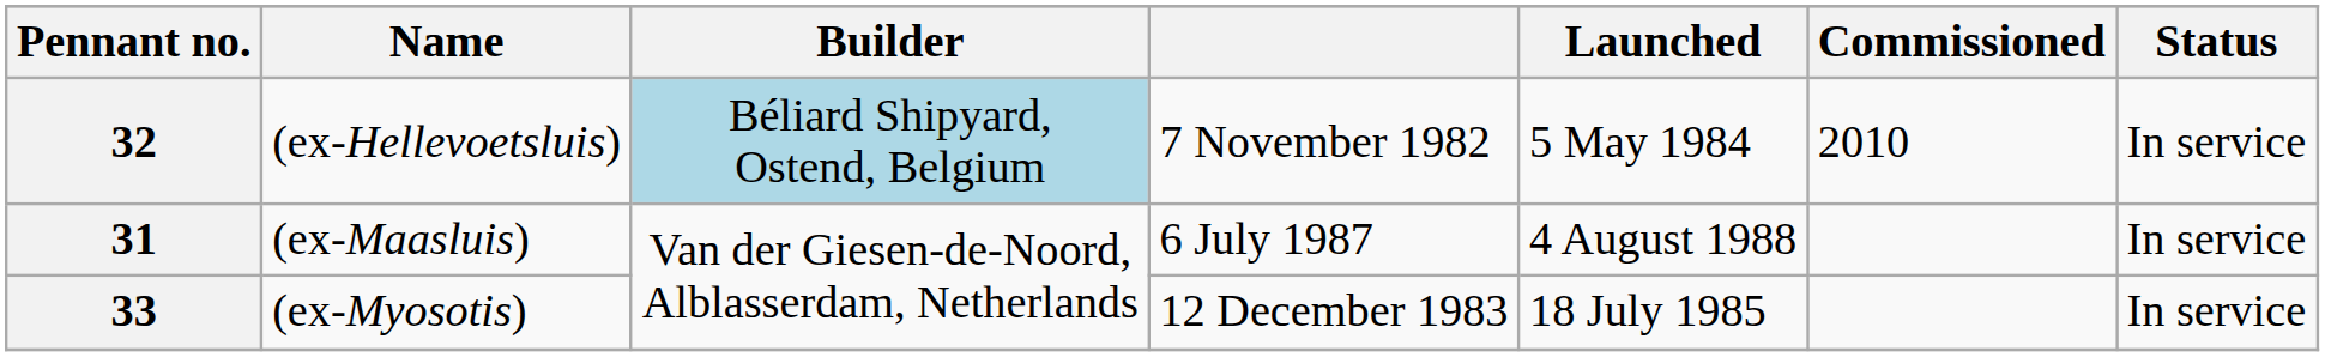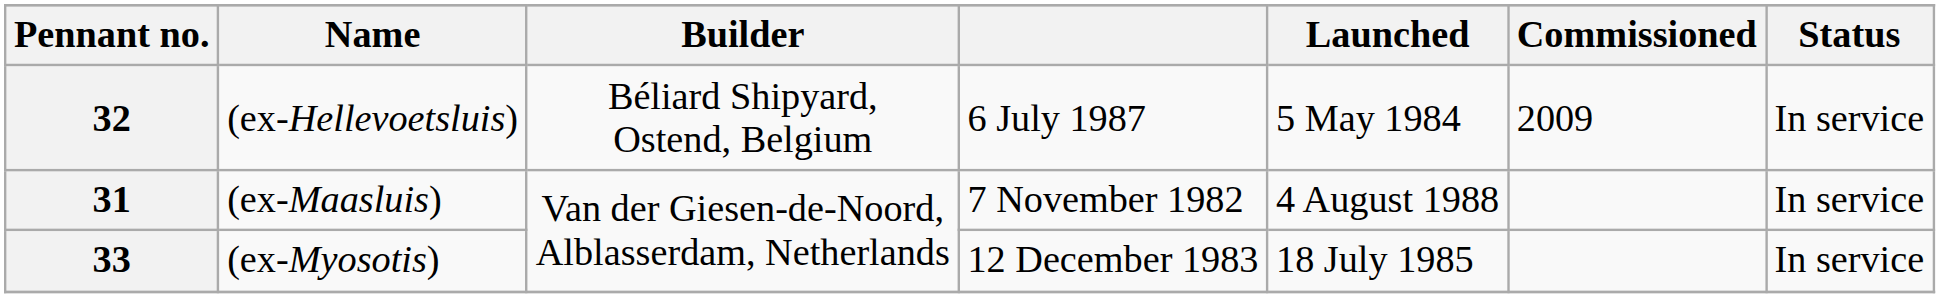 <table class="wikitable plainrowheaders">
 <tr>
 </tr>
 <tr>
 <th scope="col">Pennant no.</th>
 <th scope="col">Name</th>
 <th scope="col">Builder</th>
 <th scope="col"></th>
 <th scope="col">Launched</th>
 <th scope="col">Commissioned</th>
 <th scope="col">Status</th>
 </tr>
 <tr>
 <th scope="row">32</th>
 <td> (ex-<em>Hellevoetsluis</em>)</td>
-<td align="center" style="background: lightblue;">Béliard Shipyard,<br>Ostend, Belgium</td>
-<td>7 November 1982</td>
+<td align="center">Béliard Shipyard,<br>Ostend, Belgium</td>
+<td>6 July 1987</td>
 <td>5 May 1984</td>
-<td>2010</td>
+<td>2009</td>
 <td>In service</td>
 </tr>
 <tr>
 <th scope="row">31</th>
 <td> (ex-<em>Maasluis</em>)</td>
 <td rowspan="2" align="center">Van der Giesen-de-Noord,<br>Alblasserdam, Netherlands</td>
-<td>6 July 1987</td>
+<td>7 November 1982</td>
 <td>4 August 1988</td>
 <td></td>
 <td>In service</td>
 </tr>
 <tr>
 <th scope="row">33</th>
 <td> (ex-<em>Myosotis</em>)</td>
 <td>12 December 1983</td>
 <td>18 July 1985</td>
 <td></td>
 <td>In service</td>
 </tr>
 <tr>
 </tr>
 </table>
